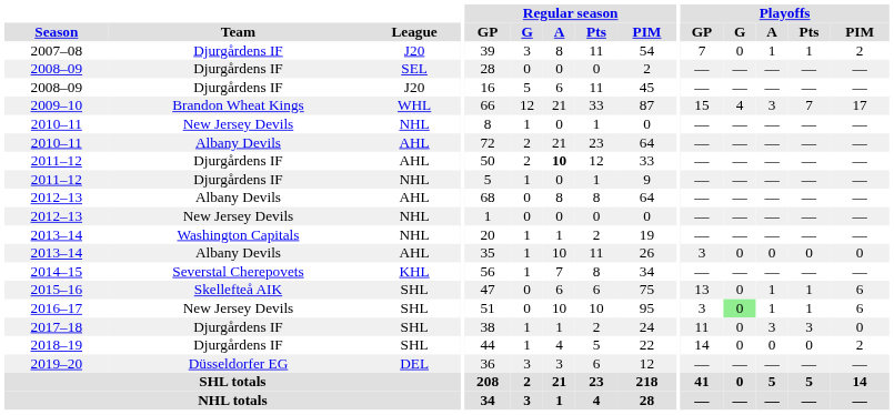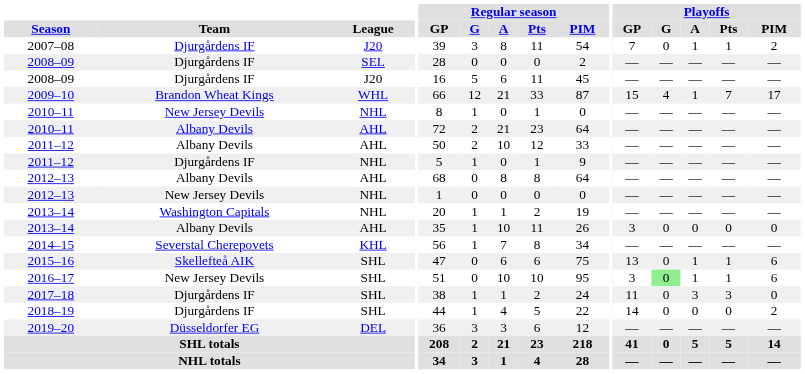 <table border="0" cellpadding="1" cellspacing="0" style="text-align:center; width:60em">
 <tr bgcolor="#e0e0e0">
 <th colspan="3" bgcolor="#ffffff"></th>
 <th rowspan="99" bgcolor="#ffffff"></th>
 <th colspan="5"><a href='#'>Regular season</a></th>
 <th rowspan="99" bgcolor="#ffffff"></th>
 <th colspan="5"><a href='#'>Playoffs</a></th>
 </tr>
 <tr bgcolor="#e0e0e0">
 <th><a href='#'>Season</a></th>
 <th>Team</th>
 <th>League</th>
 <th>GP</th>
 <th><a href='#'>G</a></th>
 <th><a href='#'>A</a></th>
 <th><a href='#'>Pts</a></th>
 <th><a href='#'>PIM</a></th>
 <th>GP</th>
 <th>G</th>
 <th>A</th>
 <th>Pts</th>
 <th>PIM</th>
 </tr>
 <tr>
 <td>2007–08</td>
 <td><a href='#'>Djurgårdens IF</a></td>
 <td><a href='#'>J20</a></td>
 <td>39</td>
 <td>3</td>
 <td>8</td>
 <td>11</td>
 <td>54</td>
 <td>7</td>
 <td>0</td>
 <td>1</td>
 <td>1</td>
 <td>2</td>
 </tr>
 <tr bgcolor="#f0f0f0">
 <td><a href='#'>2008–09</a></td>
 <td>Djurgårdens IF</td>
 <td><a href='#'>SEL</a></td>
 <td>28</td>
 <td>0</td>
 <td>0</td>
 <td>0</td>
 <td>2</td>
 <td>—</td>
 <td>—</td>
 <td>—</td>
 <td>—</td>
 <td>—</td>
 </tr>
 <tr>
 <td>2008–09</td>
 <td>Djurgårdens IF</td>
 <td>J20</td>
 <td>16</td>
 <td>5</td>
 <td>6</td>
 <td>11</td>
 <td>45</td>
 <td>—</td>
 <td>—</td>
 <td>—</td>
 <td>—</td>
 <td>—</td>
 </tr>
 <tr bgcolor="#f0f0f0">
 <td><a href='#'>2009–10</a></td>
 <td><a href='#'>Brandon Wheat Kings</a></td>
 <td><a href='#'>WHL</a></td>
 <td>66</td>
 <td>12</td>
 <td>21</td>
 <td>33</td>
 <td>87</td>
 <td>15</td>
 <td>4</td>
-<td>3</td>
+<td>1</td>
 <td>7</td>
 <td>17</td>
 </tr>
 <tr>
 <td><a href='#'>2010–11</a></td>
 <td><a href='#'>New Jersey Devils</a></td>
 <td><a href='#'>NHL</a></td>
 <td>8</td>
 <td>1</td>
 <td>0</td>
 <td>1</td>
 <td>0</td>
 <td>—</td>
 <td>—</td>
 <td>—</td>
 <td>—</td>
 <td>—</td>
 </tr>
 <tr bgcolor="#f0f0f0">
 <td><a href='#'>2010–11</a></td>
 <td><a href='#'>Albany Devils</a></td>
 <td><a href='#'>AHL</a></td>
 <td>72</td>
 <td>2</td>
 <td>21</td>
 <td>23</td>
 <td>64</td>
 <td>—</td>
 <td>—</td>
 <td>—</td>
 <td>—</td>
 <td>—</td>
 </tr>
 <tr>
 <td><a href='#'>2011–12</a></td>
-<td>Djurgårdens IF</td>
+<td>Albany Devils</td>
 <td>AHL</td>
 <td>50</td>
 <td>2</td>
-<td><strong>10</strong></td>
+<td>10</td>
 <td>12</td>
 <td>33</td>
 <td>—</td>
 <td>—</td>
 <td>—</td>
 <td>—</td>
 <td>—</td>
 </tr>
 <tr bgcolor="#f0f0f0">
 <td><a href='#'>2011–12</a></td>
 <td>Djurgårdens IF</td>
 <td>NHL</td>
 <td>5</td>
 <td>1</td>
 <td>0</td>
 <td>1</td>
 <td>9</td>
 <td>—</td>
 <td>—</td>
 <td>—</td>
 <td>—</td>
 <td>—</td>
 </tr>
 <tr>
 <td><a href='#'>2012–13</a></td>
 <td>Albany Devils</td>
 <td>AHL</td>
 <td>68</td>
 <td>0</td>
 <td>8</td>
 <td>8</td>
 <td>64</td>
 <td>—</td>
 <td>—</td>
 <td>—</td>
 <td>—</td>
 <td>—</td>
 </tr>
 <tr bgcolor="#f0f0f0">
 <td><a href='#'>2012–13</a></td>
 <td>New Jersey Devils</td>
 <td>NHL</td>
 <td>1</td>
 <td>0</td>
 <td>0</td>
 <td>0</td>
 <td>0</td>
 <td>—</td>
 <td>—</td>
 <td>—</td>
 <td>—</td>
 <td>—</td>
 </tr>
 <tr>
 <td><a href='#'>2013–14</a></td>
 <td><a href='#'>Washington Capitals</a></td>
 <td>NHL</td>
 <td>20</td>
 <td>1</td>
 <td>1</td>
 <td>2</td>
 <td>19</td>
 <td>—</td>
 <td>—</td>
 <td>—</td>
 <td>—</td>
 <td>—</td>
 </tr>
 <tr bgcolor="#f0f0f0">
 <td><a href='#'>2013–14</a></td>
 <td>Albany Devils</td>
 <td>AHL</td>
 <td>35</td>
 <td>1</td>
 <td>10</td>
 <td>11</td>
 <td>26</td>
 <td>3</td>
 <td>0</td>
 <td>0</td>
 <td>0</td>
 <td>0</td>
 </tr>
 <tr>
 <td><a href='#'>2014–15</a></td>
 <td><a href='#'>Severstal Cherepovets</a></td>
 <td><a href='#'>KHL</a></td>
 <td>56</td>
 <td>1</td>
 <td>7</td>
 <td>8</td>
 <td>34</td>
 <td>—</td>
 <td>—</td>
 <td>—</td>
 <td>—</td>
 <td>—</td>
 </tr>
 <tr bgcolor="#f0f0f0">
 <td><a href='#'>2015–16</a></td>
 <td><a href='#'>Skellefteå AIK</a></td>
 <td>SHL</td>
 <td>47</td>
 <td>0</td>
 <td>6</td>
 <td>6</td>
 <td>75</td>
 <td>13</td>
 <td>0</td>
 <td>1</td>
 <td>1</td>
 <td>6</td>
 </tr>
 <tr>
 <td><a href='#'>2016–17</a></td>
 <td>New Jersey Devils</td>
 <td>SHL</td>
 <td>51</td>
 <td>0</td>
 <td>10</td>
 <td>10</td>
 <td>95</td>
 <td>3</td>
 <td style="background: lightgreen;">0</td>
 <td>1</td>
 <td>1</td>
 <td>6</td>
 </tr>
 <tr bgcolor="#f0f0f0">
 <td><a href='#'>2017–18</a></td>
 <td>Djurgårdens IF</td>
 <td>SHL</td>
 <td>38</td>
 <td>1</td>
 <td>1</td>
 <td>2</td>
 <td>24</td>
 <td>11</td>
 <td>0</td>
 <td>3</td>
 <td>3</td>
 <td>0</td>
 </tr>
 <tr>
 <td><a href='#'>2018–19</a></td>
 <td>Djurgårdens IF</td>
 <td>SHL</td>
 <td>44</td>
 <td>1</td>
 <td>4</td>
 <td>5</td>
 <td>22</td>
 <td>14</td>
 <td>0</td>
 <td>0</td>
 <td>0</td>
 <td>2</td>
 </tr>
 <tr align="center"  bgcolor="#f0f0f0">
 <td><a href='#'>2019–20</a></td>
 <td><a href='#'>Düsseldorfer EG</a></td>
 <td><a href='#'>DEL</a></td>
 <td>36</td>
 <td>3</td>
 <td>3</td>
 <td>6</td>
 <td>12</td>
 <td>—</td>
 <td>—</td>
 <td>—</td>
 <td>—</td>
 <td>—</td>
 </tr>
 <tr bgcolor="#e0e0e0">
 <th colspan="3">SHL totals</th>
 <th>208</th>
 <th>2</th>
 <th>21</th>
 <th>23</th>
 <th>218</th>
 <th>41</th>
 <th>0</th>
 <th>5</th>
 <th>5</th>
 <th>14</th>
 </tr>
 <tr bgcolor="#e0e0e0">
 <th colspan="3">NHL totals</th>
 <th>34</th>
 <th>3</th>
 <th>1</th>
 <th>4</th>
 <th>28</th>
 <th>—</th>
 <th>—</th>
 <th>—</th>
 <th>—</th>
 <th>—</th>
 </tr>
 </table>
